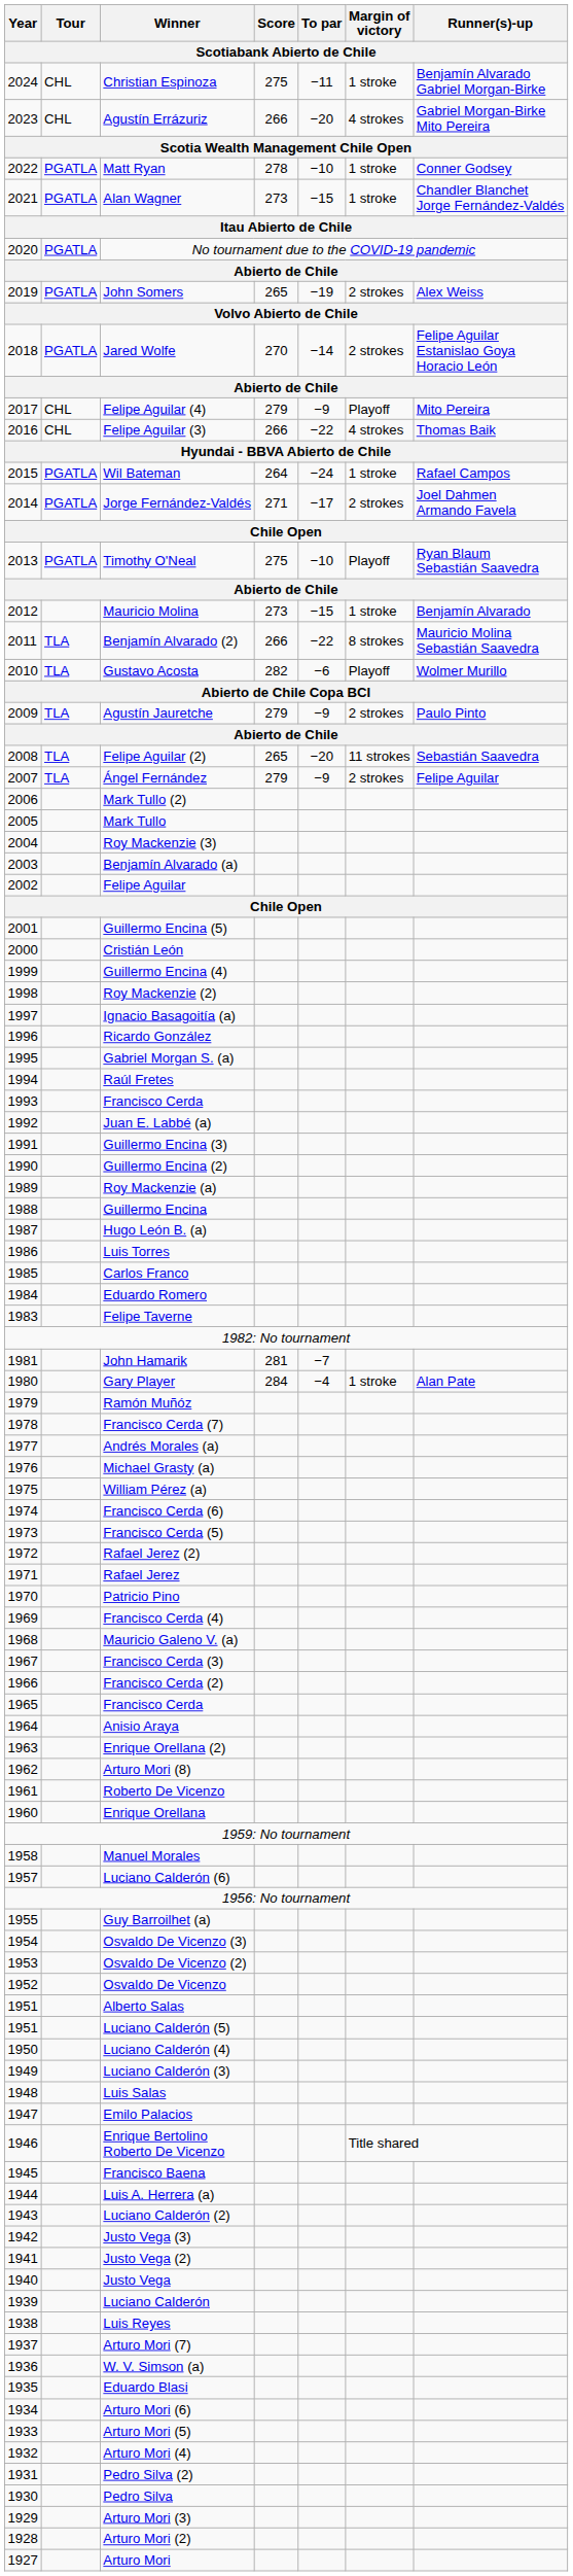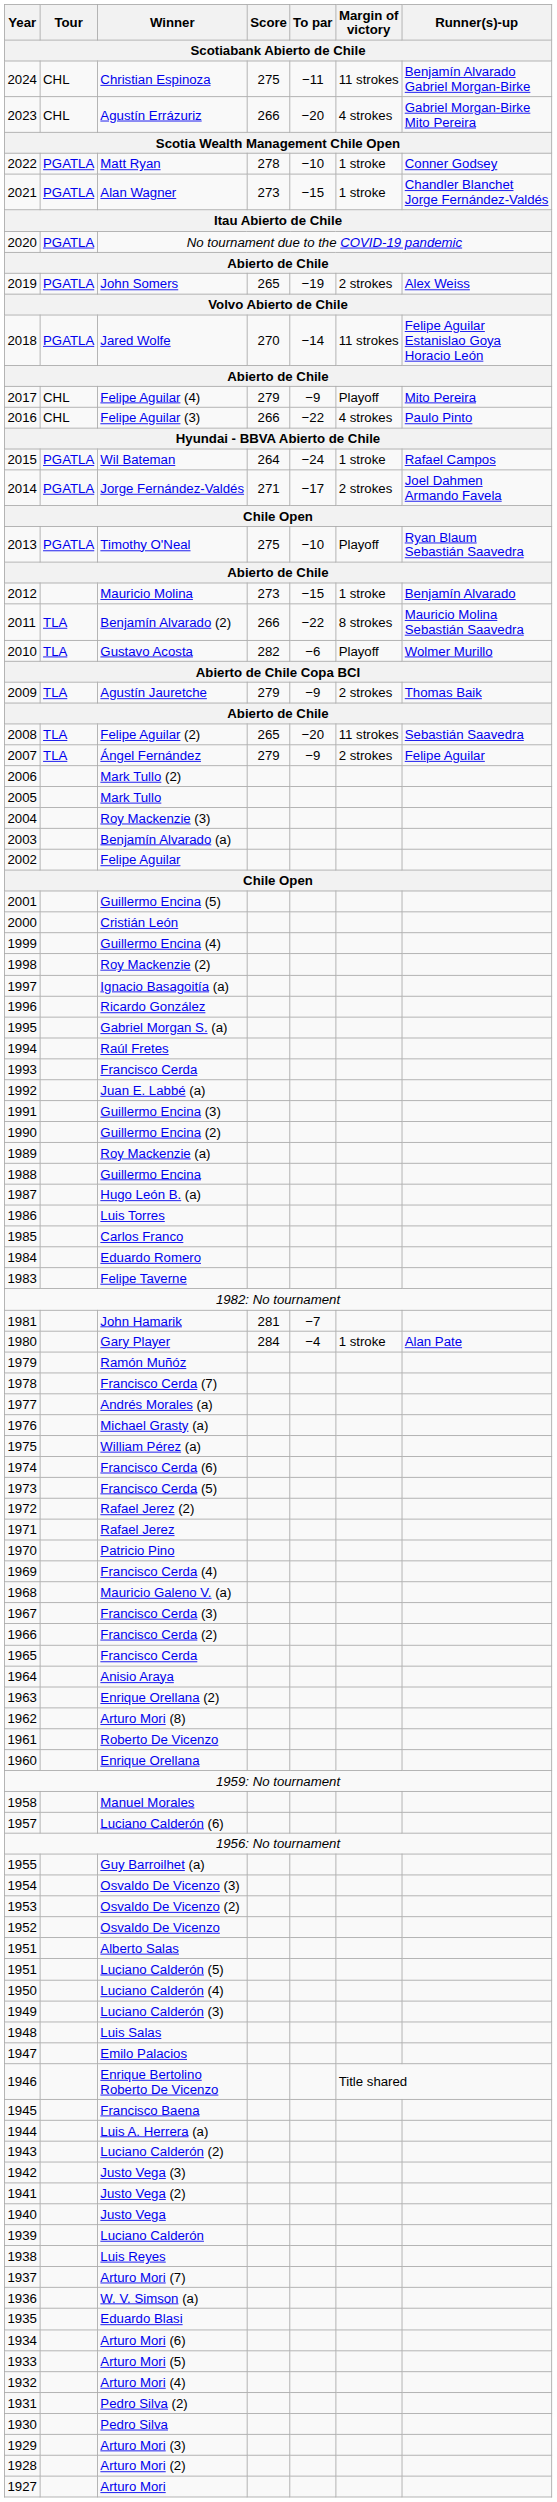 <table class="wikitable" style="font-size:95%">
 <tr>
 <th>Year</th>
 <th>Tour</th>
 <th>Winner</th>
 <th>Score</th>
 <th>To par</th>
 <th>Margin of<br>victory</th>
 <th>Runner(s)-up</th>
 </tr>
 <tr>
 <th colspan=7>Scotiabank Abierto de Chile</th>
 </tr>
 <tr>
 <td>2024</td>
 <td>CHL</td>
 <td> <a href='#'>Christian Espinoza</a></td>
 <td align=center>275</td>
 <td align=center>−11</td>
-<td>1 stroke</td>
+<td>11 strokes</td>
 <td> <a href='#'>Benjamín Alvarado</a><br> <a href='#'>Gabriel Morgan-Birke</a></td>
 </tr>
 <tr>
 <td>2023</td>
 <td>CHL</td>
 <td> <a href='#'>Agustín Errázuriz</a></td>
 <td align=center>266</td>
 <td align=center>−20</td>
 <td>4 strokes</td>
 <td> <a href='#'>Gabriel Morgan-Birke</a><br> <a href='#'>Mito Pereira</a></td>
 </tr>
 <tr>
 <th colspan=7>Scotia Wealth Management Chile Open</th>
 </tr>
 <tr>
 <td>2022</td>
 <td><a href='#'>PGATLA</a></td>
 <td> <a href='#'>Matt Ryan</a></td>
 <td align=center>278</td>
 <td align=center>−10</td>
 <td>1 stroke</td>
 <td> <a href='#'>Conner Godsey</a></td>
 </tr>
 <tr>
 <td>2021</td>
 <td><a href='#'>PGATLA</a></td>
 <td> <a href='#'>Alan Wagner</a></td>
 <td align=center>273</td>
 <td align=center>−15</td>
 <td>1 stroke</td>
 <td> <a href='#'>Chandler Blanchet</a><br> <a href='#'>Jorge Fernández-Valdés</a></td>
 </tr>
 <tr>
 <th colspan=7>Itau Abierto de Chile</th>
 </tr>
 <tr>
 <td>2020</td>
 <td><a href='#'>PGATLA</a></td>
 <td colspan=6 align=center><em>No tournament due to the <a href='#'>COVID-19 pandemic</a></em></td>
 </tr>
 <tr>
 <th colspan=7>Abierto de Chile</th>
 </tr>
 <tr>
 <td>2019</td>
 <td><a href='#'>PGATLA</a></td>
 <td> <a href='#'>John Somers</a></td>
 <td align=center>265</td>
 <td align=center>−19</td>
 <td>2 strokes</td>
 <td> <a href='#'>Alex Weiss</a></td>
 </tr>
 <tr>
 <th colspan=7>Volvo Abierto de Chile</th>
 </tr>
 <tr>
 <td>2018</td>
 <td><a href='#'>PGATLA</a></td>
 <td> <a href='#'>Jared Wolfe</a></td>
 <td align=center>270</td>
 <td align=center>−14</td>
-<td>2 strokes</td>
+<td>11 strokes</td>
 <td> <a href='#'>Felipe Aguilar</a><br> <a href='#'>Estanislao Goya</a><br> <a href='#'>Horacio León</a></td>
 </tr>
 <tr>
 <th colspan=7>Abierto de Chile</th>
 </tr>
 <tr>
 <td>2017</td>
 <td>CHL</td>
 <td> <a href='#'>Felipe Aguilar</a> (4)</td>
 <td align=center>279</td>
 <td align=center>−9</td>
 <td>Playoff</td>
 <td> <a href='#'>Mito Pereira</a></td>
 </tr>
 <tr>
 <td>2016</td>
 <td>CHL</td>
 <td> <a href='#'>Felipe Aguilar</a> (3)</td>
 <td align=center>266</td>
 <td align=center>−22</td>
 <td>4 strokes</td>
-<td> <a href='#'>Thomas Baik</a></td>
+<td> <a href='#'>Paulo Pinto</a></td>
 </tr>
 <tr>
 <th colspan=7>Hyundai - BBVA Abierto de Chile</th>
 </tr>
 <tr>
 <td>2015</td>
 <td><a href='#'>PGATLA</a></td>
 <td> <a href='#'>Wil Bateman</a></td>
 <td align=center>264</td>
 <td align=center>−24</td>
 <td>1 stroke</td>
 <td> <a href='#'>Rafael Campos</a></td>
 </tr>
 <tr>
 <td>2014</td>
 <td><a href='#'>PGATLA</a></td>
 <td> <a href='#'>Jorge Fernández-Valdés</a></td>
 <td align=center>271</td>
 <td align=center>−17</td>
 <td>2 strokes</td>
 <td> <a href='#'>Joel Dahmen</a><br> <a href='#'>Armando Favela</a></td>
 </tr>
 <tr>
 <th colspan=7>Chile Open</th>
 </tr>
 <tr>
 <td>2013</td>
 <td><a href='#'>PGATLA</a></td>
 <td> <a href='#'>Timothy O'Neal</a></td>
 <td align=center>275</td>
 <td align=center>−10</td>
 <td>Playoff</td>
 <td> <a href='#'>Ryan Blaum</a><br> <a href='#'>Sebastián Saavedra</a></td>
 </tr>
 <tr>
 <th colspan=7>Abierto de Chile</th>
 </tr>
 <tr>
 <td>2012</td>
 <td></td>
 <td> <a href='#'>Mauricio Molina</a></td>
 <td align=center>273</td>
 <td align=center>−15</td>
 <td>1 stroke</td>
 <td> <a href='#'>Benjamín Alvarado</a></td>
 </tr>
 <tr>
 <td>2011</td>
 <td><a href='#'>TLA</a></td>
 <td> <a href='#'>Benjamín Alvarado</a> (2)</td>
 <td align=center>266</td>
 <td align=center>−22</td>
 <td>8 strokes</td>
 <td> <a href='#'>Mauricio Molina</a><br> <a href='#'>Sebastián Saavedra</a></td>
 </tr>
 <tr>
 <td>2010</td>
 <td><a href='#'>TLA</a></td>
 <td> <a href='#'>Gustavo Acosta</a></td>
 <td align=center>282</td>
 <td align=center>−6</td>
 <td>Playoff</td>
 <td> <a href='#'>Wolmer Murillo</a></td>
 </tr>
 <tr>
 <th colspan=7>Abierto de Chile Copa BCI</th>
 </tr>
 <tr>
 <td>2009</td>
 <td><a href='#'>TLA</a></td>
 <td> <a href='#'>Agustín Jauretche</a></td>
 <td align=center>279</td>
 <td align=center>−9</td>
 <td>2 strokes</td>
-<td> <a href='#'>Paulo Pinto</a></td>
+<td> <a href='#'>Thomas Baik</a></td>
 </tr>
 <tr>
 <th colspan=7>Abierto de Chile</th>
 </tr>
 <tr>
 <td>2008</td>
 <td><a href='#'>TLA</a></td>
 <td> <a href='#'>Felipe Aguilar</a> (2)</td>
 <td align=center>265</td>
 <td align=center>−20</td>
 <td>11 strokes</td>
 <td> <a href='#'>Sebastián Saavedra</a></td>
 </tr>
 <tr>
 <td>2007</td>
 <td><a href='#'>TLA</a></td>
 <td> <a href='#'>Ángel Fernández</a></td>
 <td align=center>279</td>
 <td align=center>−9</td>
 <td>2 strokes</td>
 <td> <a href='#'>Felipe Aguilar</a></td>
 </tr>
 <tr>
 <td>2006</td>
 <td></td>
 <td> <a href='#'>Mark Tullo</a> (2)</td>
 <td align=center></td>
 <td align=center></td>
 <td></td>
 <td></td>
 </tr>
 <tr>
 <td>2005</td>
 <td></td>
 <td> <a href='#'>Mark Tullo</a></td>
 <td align=center></td>
 <td align=center></td>
 <td></td>
 <td></td>
 </tr>
 <tr>
 <td>2004</td>
 <td></td>
 <td> <a href='#'>Roy Mackenzie</a> (3)</td>
 <td align=center></td>
 <td align=center></td>
 <td></td>
 <td></td>
 </tr>
 <tr>
 <td>2003</td>
 <td></td>
 <td> <a href='#'>Benjamín Alvarado</a> (a)</td>
 <td align=center></td>
 <td align=center></td>
 <td></td>
 <td></td>
 </tr>
 <tr>
 <td>2002</td>
 <td></td>
 <td> <a href='#'>Felipe Aguilar</a></td>
 <td align=center></td>
 <td align=center></td>
 <td></td>
 <td></td>
 </tr>
 <tr>
 <th colspan=7>Chile Open</th>
 </tr>
 <tr>
 <td>2001</td>
 <td></td>
 <td> <a href='#'>Guillermo Encina</a> (5)</td>
 <td align=center></td>
 <td align=center></td>
 <td></td>
 <td></td>
 </tr>
 <tr>
 <td>2000</td>
 <td></td>
 <td> <a href='#'>Cristián León</a></td>
 <td align=center></td>
 <td align=center></td>
 <td></td>
 <td></td>
 </tr>
 <tr>
 <td>1999</td>
 <td></td>
 <td> <a href='#'>Guillermo Encina</a> (4)</td>
 <td align=center></td>
 <td align=center></td>
 <td></td>
 <td></td>
 </tr>
 <tr>
 <td>1998</td>
 <td></td>
 <td> <a href='#'>Roy Mackenzie</a> (2)</td>
 <td align=center></td>
 <td align=center></td>
 <td></td>
 <td></td>
 </tr>
 <tr>
 <td>1997</td>
 <td></td>
 <td> <a href='#'>Ignacio Basagoitía</a> (a)</td>
 <td align=center></td>
 <td align=center></td>
 <td></td>
 <td></td>
 </tr>
 <tr>
 <td>1996</td>
 <td></td>
 <td> <a href='#'>Ricardo González</a></td>
 <td align=center></td>
 <td align=center></td>
 <td></td>
 <td></td>
 </tr>
 <tr>
 <td>1995</td>
 <td></td>
 <td> <a href='#'>Gabriel Morgan S.</a> (a)</td>
 <td align=center></td>
 <td align=center></td>
 <td></td>
 <td></td>
 </tr>
 <tr>
 <td>1994</td>
 <td></td>
 <td> <a href='#'>Raúl Fretes</a></td>
 <td align=center></td>
 <td align=center></td>
 <td></td>
 <td></td>
 </tr>
 <tr>
 <td>1993</td>
 <td></td>
 <td> <a href='#'>Francisco Cerda</a></td>
 <td align=center></td>
 <td align=center></td>
 <td></td>
 <td></td>
 </tr>
 <tr>
 <td>1992</td>
 <td></td>
 <td> <a href='#'>Juan E. Labbé</a> (a)</td>
 <td align=center></td>
 <td align=center></td>
 <td></td>
 <td></td>
 </tr>
 <tr>
 <td>1991</td>
 <td></td>
 <td> <a href='#'>Guillermo Encina</a> (3)</td>
 <td align=center></td>
 <td align=center></td>
 <td></td>
 <td></td>
 </tr>
 <tr>
 <td>1990</td>
 <td></td>
 <td> <a href='#'>Guillermo Encina</a> (2)</td>
 <td align=center></td>
 <td align=center></td>
 <td></td>
 <td></td>
 </tr>
 <tr>
 <td>1989</td>
 <td></td>
 <td> <a href='#'>Roy Mackenzie</a> (a)</td>
 <td align=center></td>
 <td align=center></td>
 <td></td>
 <td></td>
 </tr>
 <tr>
 <td>1988</td>
 <td></td>
 <td> <a href='#'>Guillermo Encina</a></td>
 <td align=center></td>
 <td align=center></td>
 <td></td>
 <td></td>
 </tr>
 <tr>
 <td>1987</td>
 <td></td>
 <td> <a href='#'>Hugo León B.</a> (a)</td>
 <td align=center></td>
 <td align=center></td>
 <td></td>
 <td></td>
 </tr>
 <tr>
 <td>1986</td>
 <td></td>
 <td> <a href='#'>Luis Torres</a></td>
 <td align=center></td>
 <td align=center></td>
 <td></td>
 <td></td>
 </tr>
 <tr>
 <td>1985</td>
 <td></td>
 <td> <a href='#'>Carlos Franco</a></td>
 <td align=center></td>
 <td align=center></td>
 <td></td>
 <td></td>
 </tr>
 <tr>
 <td>1984</td>
 <td></td>
 <td> <a href='#'>Eduardo Romero</a></td>
 <td align=center></td>
 <td align=center></td>
 <td></td>
 <td></td>
 </tr>
 <tr>
 <td>1983</td>
 <td></td>
 <td> <a href='#'>Felipe Taverne</a></td>
 <td align=center></td>
 <td align=center></td>
 <td></td>
 <td></td>
 </tr>
 <tr>
 <td colspan=7 align=center><em>1982: No tournament</em></td>
 </tr>
 <tr>
 <td>1981</td>
 <td></td>
 <td> <a href='#'>John Hamarik</a></td>
 <td align=center>281</td>
 <td align=center>−7</td>
 <td></td>
 <td></td>
 </tr>
 <tr>
 <td>1980</td>
 <td></td>
 <td> <a href='#'>Gary Player</a></td>
 <td align=center>284</td>
 <td align=center>−4</td>
 <td>1 stroke</td>
 <td> <a href='#'>Alan Pate</a></td>
 </tr>
 <tr>
 <td>1979</td>
 <td></td>
 <td> <a href='#'>Ramón Muñóz</a></td>
 <td align=center></td>
 <td align=center></td>
 <td></td>
 <td></td>
 </tr>
 <tr>
 <td>1978</td>
 <td></td>
 <td> <a href='#'>Francisco Cerda</a> (7)</td>
 <td align=center></td>
 <td align=center></td>
 <td></td>
 <td></td>
 </tr>
 <tr>
 <td>1977</td>
 <td></td>
 <td> <a href='#'>Andrés Morales</a> (a)</td>
 <td align=center></td>
 <td align=center></td>
 <td></td>
 <td></td>
 </tr>
 <tr>
 <td>1976</td>
 <td></td>
 <td> <a href='#'>Michael Grasty</a> (a)</td>
 <td align=center></td>
 <td align=center></td>
 <td></td>
 <td></td>
 </tr>
 <tr>
 <td>1975</td>
 <td></td>
 <td> <a href='#'>William Pérez</a> (a)</td>
 <td align=center></td>
 <td align=center></td>
 <td></td>
 <td></td>
 </tr>
 <tr>
 <td>1974</td>
 <td></td>
 <td> <a href='#'>Francisco Cerda</a> (6)</td>
 <td align=center></td>
 <td align=center></td>
 <td></td>
 <td></td>
 </tr>
 <tr>
 <td>1973</td>
 <td></td>
 <td> <a href='#'>Francisco Cerda</a> (5)</td>
 <td align=center></td>
 <td align=center></td>
 <td></td>
 <td></td>
 </tr>
 <tr>
 <td>1972</td>
 <td></td>
 <td> <a href='#'>Rafael Jerez</a> (2)</td>
 <td align=center></td>
 <td align=center></td>
 <td></td>
 <td></td>
 </tr>
 <tr>
 <td>1971</td>
 <td></td>
 <td> <a href='#'>Rafael Jerez</a></td>
 <td align=center></td>
 <td align=center></td>
 <td></td>
 <td></td>
 </tr>
 <tr>
 <td>1970</td>
 <td></td>
 <td> <a href='#'>Patricio Pino</a></td>
 <td align=center></td>
 <td align=center></td>
 <td></td>
 <td></td>
 </tr>
 <tr>
 <td>1969</td>
 <td></td>
 <td> <a href='#'>Francisco Cerda</a> (4)</td>
 <td align=center></td>
 <td align=center></td>
 <td></td>
 <td></td>
 </tr>
 <tr>
 <td>1968</td>
 <td></td>
 <td> <a href='#'>Mauricio Galeno V.</a> (a)</td>
 <td align=center></td>
 <td align=center></td>
 <td></td>
 <td></td>
 </tr>
 <tr>
 <td>1967</td>
 <td></td>
 <td> <a href='#'>Francisco Cerda</a> (3)</td>
 <td align=center></td>
 <td align=center></td>
 <td></td>
 <td></td>
 </tr>
 <tr>
 <td>1966</td>
 <td></td>
 <td> <a href='#'>Francisco Cerda</a> (2)</td>
 <td align=center></td>
 <td align=center></td>
 <td></td>
 <td></td>
 </tr>
 <tr>
 <td>1965</td>
 <td></td>
 <td> <a href='#'>Francisco Cerda</a></td>
 <td align=center></td>
 <td align=center></td>
 <td></td>
 <td></td>
 </tr>
 <tr>
 <td>1964</td>
 <td></td>
 <td> <a href='#'>Anisio Araya</a></td>
 <td align=center></td>
 <td align=center></td>
 <td></td>
 <td></td>
 </tr>
 <tr>
 <td>1963</td>
 <td></td>
 <td> <a href='#'>Enrique Orellana</a> (2)</td>
 <td align=center></td>
 <td align=center></td>
 <td></td>
 <td></td>
 </tr>
 <tr>
 <td>1962</td>
 <td></td>
 <td> <a href='#'>Arturo Mori</a> (8)</td>
 <td align=center></td>
 <td align=center></td>
 <td></td>
 <td></td>
 </tr>
 <tr>
 <td>1961</td>
 <td></td>
 <td> <a href='#'>Roberto De Vicenzo</a></td>
 <td align=center></td>
 <td align=center></td>
 <td></td>
 <td></td>
 </tr>
 <tr>
 <td>1960</td>
 <td></td>
 <td> <a href='#'>Enrique Orellana</a></td>
 <td align=center></td>
 <td align=center></td>
 <td></td>
 <td></td>
 </tr>
 <tr>
 <td colspan=7 align=center><em>1959: No tournament</em></td>
 </tr>
 <tr>
 <td>1958</td>
 <td></td>
 <td> <a href='#'>Manuel Morales</a></td>
 <td align=center></td>
 <td align=center></td>
 <td></td>
 <td></td>
 </tr>
 <tr>
 <td>1957</td>
 <td></td>
 <td> <a href='#'>Luciano Calderón</a> (6)</td>
 <td align=center></td>
 <td align=center></td>
 <td></td>
 <td></td>
 </tr>
 <tr>
 <td colspan=7 align=center><em>1956: No tournament</em></td>
 </tr>
 <tr>
 <td>1955</td>
 <td></td>
 <td> <a href='#'>Guy Barroilhet</a> (a)</td>
 <td align=center></td>
 <td align=center></td>
 <td></td>
 <td></td>
 </tr>
 <tr>
 <td>1954</td>
 <td></td>
 <td> <a href='#'>Osvaldo De Vicenzo</a> (3)</td>
 <td align=center></td>
 <td align=center></td>
 <td></td>
 <td></td>
 </tr>
 <tr>
 <td>1953</td>
 <td></td>
 <td> <a href='#'>Osvaldo De Vicenzo</a> (2)</td>
 <td align=center></td>
 <td align=center></td>
 <td></td>
 <td></td>
 </tr>
 <tr>
 <td>1952</td>
 <td></td>
 <td> <a href='#'>Osvaldo De Vicenzo</a></td>
 <td align=center></td>
 <td align=center></td>
 <td></td>
 <td></td>
 </tr>
 <tr>
 <td>1951</td>
 <td></td>
 <td> <a href='#'>Alberto Salas</a></td>
 <td align=center></td>
 <td align=center></td>
 <td></td>
 <td></td>
 </tr>
 <tr>
 <td>1951</td>
 <td></td>
 <td> <a href='#'>Luciano Calderón</a> (5)</td>
 <td align=center></td>
 <td align=center></td>
 <td></td>
 <td></td>
 </tr>
 <tr>
 <td>1950</td>
 <td></td>
 <td> <a href='#'>Luciano Calderón</a> (4)</td>
 <td align=center></td>
 <td align=center></td>
 <td></td>
 <td></td>
 </tr>
 <tr>
 <td>1949</td>
 <td></td>
 <td> <a href='#'>Luciano Calderón</a> (3)</td>
 <td align=center></td>
 <td align=center></td>
 <td></td>
 <td></td>
 </tr>
 <tr>
 <td>1948</td>
 <td></td>
 <td> <a href='#'>Luis Salas</a></td>
 <td align=center></td>
 <td align=center></td>
 <td></td>
 <td></td>
 </tr>
 <tr>
 <td>1947</td>
 <td></td>
 <td> <a href='#'>Emilo Palacios</a></td>
 <td align=center></td>
 <td align=center></td>
 <td></td>
 <td></td>
 </tr>
 <tr>
 <td>1946</td>
 <td></td>
 <td> <a href='#'>Enrique Bertolino</a><br> <a href='#'>Roberto De Vicenzo</a></td>
 <td align=center></td>
 <td align=center></td>
 <td colspan=2>Title shared</td>
 </tr>
 <tr>
 <td>1945</td>
 <td></td>
 <td> <a href='#'>Francisco Baena</a></td>
 <td align=center></td>
 <td align=center></td>
 <td></td>
 <td></td>
 </tr>
 <tr>
 <td>1944</td>
 <td></td>
 <td> <a href='#'>Luis A. Herrera</a> (a)</td>
 <td align=center></td>
 <td align=center></td>
 <td></td>
 <td></td>
 </tr>
 <tr>
 <td>1943</td>
 <td></td>
 <td> <a href='#'>Luciano Calderón</a> (2)</td>
 <td align=center></td>
 <td align=center></td>
 <td></td>
 <td></td>
 </tr>
 <tr>
 <td>1942</td>
 <td></td>
 <td> <a href='#'>Justo Vega</a> (3)</td>
 <td align=center></td>
 <td align=center></td>
 <td></td>
 <td></td>
 </tr>
 <tr>
 <td>1941</td>
 <td></td>
 <td> <a href='#'>Justo Vega</a> (2)</td>
 <td align=center></td>
 <td align=center></td>
 <td></td>
 <td></td>
 </tr>
 <tr>
 <td>1940</td>
 <td></td>
 <td> <a href='#'>Justo Vega</a></td>
 <td align=center></td>
 <td align=center></td>
 <td></td>
 <td></td>
 </tr>
 <tr>
 <td>1939</td>
 <td></td>
 <td> <a href='#'>Luciano Calderón</a></td>
 <td align=center></td>
 <td align=center></td>
 <td></td>
 <td></td>
 </tr>
 <tr>
 <td>1938</td>
 <td></td>
 <td> <a href='#'>Luis Reyes</a></td>
 <td align=center></td>
 <td align=center></td>
 <td></td>
 <td></td>
 </tr>
 <tr>
 <td>1937</td>
 <td></td>
 <td> <a href='#'>Arturo Mori</a> (7)</td>
 <td align=center></td>
 <td align=center></td>
 <td></td>
 <td></td>
 </tr>
 <tr>
 <td>1936</td>
 <td></td>
 <td> <a href='#'>W. V. Simson</a> (a)</td>
 <td align=center></td>
 <td align=center></td>
 <td></td>
 <td></td>
 </tr>
 <tr>
 <td>1935</td>
 <td></td>
 <td> <a href='#'>Eduardo Blasi</a></td>
 <td align=center></td>
 <td align=center></td>
 <td></td>
 <td></td>
 </tr>
 <tr>
 <td>1934</td>
 <td></td>
 <td> <a href='#'>Arturo Mori</a> (6)</td>
 <td align=center></td>
 <td align=center></td>
 <td></td>
 <td></td>
 </tr>
 <tr>
 <td>1933</td>
 <td></td>
 <td> <a href='#'>Arturo Mori</a> (5)</td>
 <td align=center></td>
 <td align=center></td>
 <td></td>
 <td></td>
 </tr>
 <tr>
 <td>1932</td>
 <td></td>
 <td> <a href='#'>Arturo Mori</a> (4)</td>
 <td align=center></td>
 <td align=center></td>
 <td></td>
 <td></td>
 </tr>
 <tr>
 <td>1931</td>
 <td></td>
 <td> <a href='#'>Pedro Silva</a> (2)</td>
 <td align=center></td>
 <td align=center></td>
 <td></td>
 <td></td>
 </tr>
 <tr>
 <td>1930</td>
 <td></td>
 <td> <a href='#'>Pedro Silva</a></td>
 <td align=center></td>
 <td align=center></td>
 <td></td>
 <td></td>
 </tr>
 <tr>
 <td>1929</td>
 <td></td>
 <td> <a href='#'>Arturo Mori</a> (3)</td>
 <td align=center></td>
 <td align=center></td>
 <td></td>
 <td></td>
 </tr>
 <tr>
 <td>1928</td>
 <td></td>
 <td> <a href='#'>Arturo Mori</a> (2)</td>
 <td align=center></td>
 <td align=center></td>
 <td></td>
 <td></td>
 </tr>
 <tr>
 <td>1927</td>
 <td></td>
 <td> <a href='#'>Arturo Mori</a></td>
 <td align=center></td>
 <td align=center></td>
 <td></td>
 <td></td>
 </tr>
 </table>
